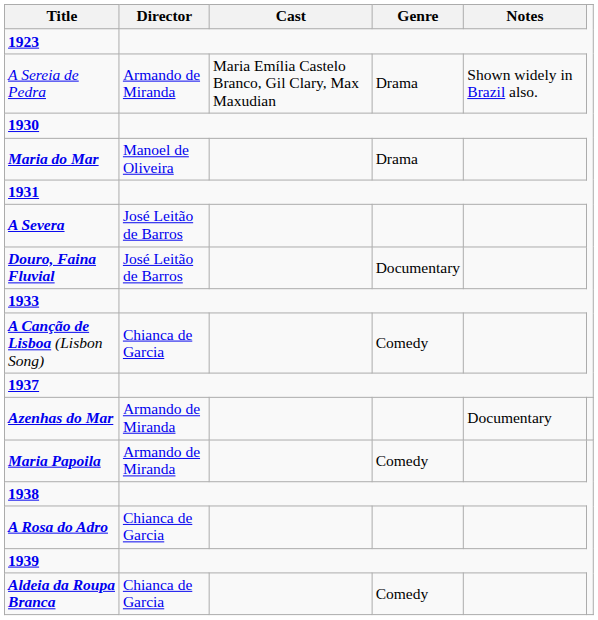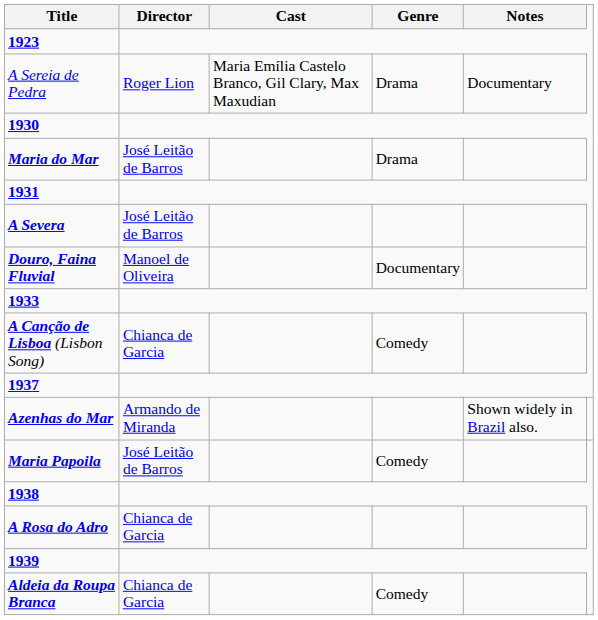 <table class="wikitable">
 <tr>
 <th>Title</th>
 <th>Director</th>
 <th>Cast</th>
 <th>Genre</th>
 <th>Notes</th>
 </tr>
 <tr>
 <td><strong><a href='#'>1923</a></strong></td>
 </tr>
 <tr>
 <td><em><a href='#'>A Sereia de Pedra</a></em></td>
-<td><a href='#'>Armando de Miranda</a></td>
+<td><a href='#'>Roger Lion</a></td>
 <td>Maria Emília Castelo Branco, Gil Clary, Max Maxudian</td>
 <td>Drama</td>
-<td>Shown widely in <a href='#'>Brazil</a> also.</td>
+<td>Documentary</td>
 </tr>
 <tr>
 <td><strong><a href='#'>1930</a></strong></td>
 </tr>
 <tr>
 <td><strong><em><a href='#'>Maria do Mar</a></em></strong></td>
-<td><a href='#'>Manoel de Oliveira</a></td>
+<td><a href='#'>José Leitão de Barros</a></td>
 <td></td>
 <td>Drama</td>
 <td></td>
 </tr>
 <tr>
 <td><strong><a href='#'>1931</a></strong></td>
 </tr>
 <tr>
 <td><strong><em><a href='#'>A Severa</a></em></strong></td>
 <td><a href='#'>José Leitão de Barros</a></td>
 <td></td>
 <td></td>
 <td></td>
 </tr>
 <tr>
 <td><strong><em><a href='#'>Douro, Faina Fluvial</a></em></strong></td>
-<td><a href='#'>José Leitão de Barros</a></td>
+<td><a href='#'>Manoel de Oliveira</a></td>
 <td></td>
 <td>Documentary</td>
 <td></td>
 </tr>
 <tr>
 <td><strong><a href='#'>1933</a></strong></td>
 </tr>
 <tr>
 <td><strong><em><a href='#'>A Canção de Lisboa</a></em></strong> <em>(Lisbon Song)</em></td>
 <td><a href='#'>Chianca de Garcia</a></td>
 <td></td>
 <td>Comedy</td>
 <td></td>
 </tr>
 <tr>
 <td><strong><a href='#'>1937</a></strong></td>
 </tr>
 <tr>
 <td><strong><em><a href='#'>Azenhas do Mar</a></em></strong></td>
 <td><a href='#'>Armando de Miranda</a></td>
 <td></td>
 <td></td>
-<td>Documentary</td>
+<td>Shown widely in <a href='#'>Brazil</a> also.</td>
 <td></td>
 </tr>
 <tr>
 <td><strong><em><a href='#'>Maria Papoila</a></em></strong></td>
-<td><a href='#'>Armando de Miranda</a></td>
+<td><a href='#'>José Leitão de Barros</a></td>
 <td></td>
 <td>Comedy</td>
 <td></td>
 </tr>
 <tr>
 <td><strong><a href='#'>1938</a></strong></td>
 </tr>
 <tr>
 <td><strong><em><a href='#'>A Rosa do Adro</a></em></strong></td>
 <td><a href='#'>Chianca de Garcia</a></td>
 <td></td>
 <td></td>
 <td></td>
 </tr>
 <tr>
 <td><strong><a href='#'>1939</a></strong></td>
 </tr>
 <tr>
 <td><strong><em><a href='#'>Aldeia da Roupa Branca</a></em></strong></td>
 <td><a href='#'>Chianca de Garcia</a></td>
 <td></td>
 <td>Comedy</td>
 <td></td>
 </tr>
 </table>
